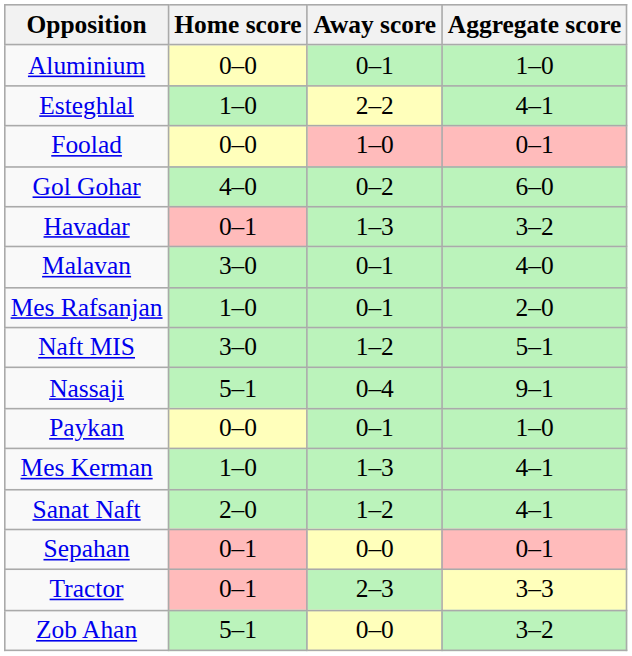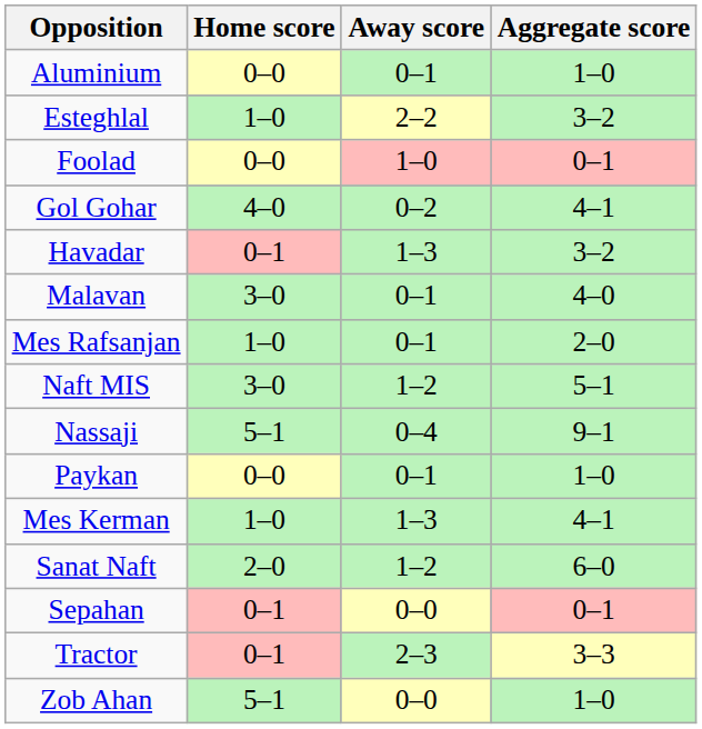 <table class="wikitable" style="text-align: center;">
 <tr>
 <th>Opposition</th>
 <th>Home score</th>
 <th>Away score</th>
 <th>Aggregate score</th>
 </tr>
 <tr>
 <td><a href='#'>Aluminium</a></td>
 <td bgcolor=#FFFFBB>0–0</td>
 <td bgcolor=#BBF3BB>0–1</td>
 <td bgcolor=#BBF3BB>1–0</td>
 </tr>
 <tr>
 <td><a href='#'>Esteghlal</a></td>
 <td bgcolor=#BBF3BB>1–0</td>
 <td bgcolor=#FFFFBB>2–2</td>
-<td bgcolor=#BBF3BB>4–1</td>
+<td bgcolor=#BBF3BB>3–2</td>
 </tr>
 <tr>
 <td><a href='#'>Foolad</a></td>
 <td bgcolor=#FFFFBB>0–0</td>
 <td bgcolor=#FFBBBB>1–0</td>
 <td bgcolor=#FFBBBB>0–1</td>
 </tr>
 <tr>
 <td><a href='#'>Gol Gohar</a></td>
 <td bgcolor=#BBF3BB>4–0</td>
 <td bgcolor=#BBF3BB>0–2</td>
-<td bgcolor=#BBF3BB>6–0</td>
+<td bgcolor=#BBF3BB>4–1</td>
 </tr>
 <tr>
 <td><a href='#'>Havadar</a></td>
 <td bgcolor=#FFBBBB>0–1</td>
 <td bgcolor=#BBF3BB>1–3</td>
 <td bgcolor=#BBF3BB>3–2</td>
 </tr>
 <tr>
 <td><a href='#'>Malavan</a></td>
 <td bgcolor=#BBF3BB>3–0</td>
 <td bgcolor=#BBF3BB>0–1</td>
 <td bgcolor=#BBF3BB>4–0</td>
 </tr>
 <tr>
 <td><a href='#'>Mes Rafsanjan</a></td>
 <td bgcolor=#BBF3BB>1–0</td>
 <td bgcolor=#BBF3BB>0–1</td>
 <td bgcolor=#BBF3BB>2–0</td>
 </tr>
 <tr>
 <td><a href='#'>Naft MIS</a></td>
 <td bgcolor=#BBF3BB>3–0</td>
 <td bgcolor=#BBF3BB>1–2</td>
 <td bgcolor=#BBF3BB>5–1</td>
 </tr>
 <tr>
 <td><a href='#'>Nassaji</a></td>
 <td bgcolor=#BBF3BB>5–1</td>
 <td bgcolor=#BBF3BB>0–4</td>
 <td bgcolor=#BBF3BB>9–1</td>
 </tr>
 <tr>
 <td><a href='#'>Paykan</a></td>
 <td bgcolor=#FFFFBB>0–0</td>
 <td bgcolor=#BBF3BB>0–1</td>
 <td bgcolor=#BBF3BB>1–0</td>
 </tr>
 <tr>
 <td><a href='#'>Mes Kerman</a></td>
 <td bgcolor=#BBF3BB>1–0</td>
 <td bgcolor=#BBF3BB>1–3</td>
 <td bgcolor=#BBF3BB>4–1</td>
 </tr>
 <tr>
 <td><a href='#'>Sanat Naft</a></td>
 <td bgcolor=#BBF3BB>2–0</td>
 <td bgcolor=#BBF3BB>1–2</td>
-<td bgcolor=#BBF3BB>4–1</td>
+<td bgcolor=#BBF3BB>6–0</td>
 </tr>
 <tr>
 <td><a href='#'>Sepahan</a></td>
 <td bgcolor=#FFBBBB>0–1</td>
 <td bgcolor=#FFFFBB>0–0</td>
 <td bgcolor=#FFBBBB>0–1</td>
 </tr>
 <tr>
 <td><a href='#'>Tractor</a></td>
 <td bgcolor=#FFBBBB>0–1</td>
 <td bgcolor=#BBF3BB>2–3</td>
 <td bgcolor=#FFFFBB>3–3</td>
 </tr>
 <tr>
 <td><a href='#'>Zob Ahan</a></td>
 <td bgcolor=#BBF3BB>5–1</td>
 <td bgcolor=#FFFFBB>0–0</td>
-<td bgcolor=#BBF3BB>3–2</td>
+<td bgcolor=#BBF3BB>1–0</td>
 </tr>
 </table>
